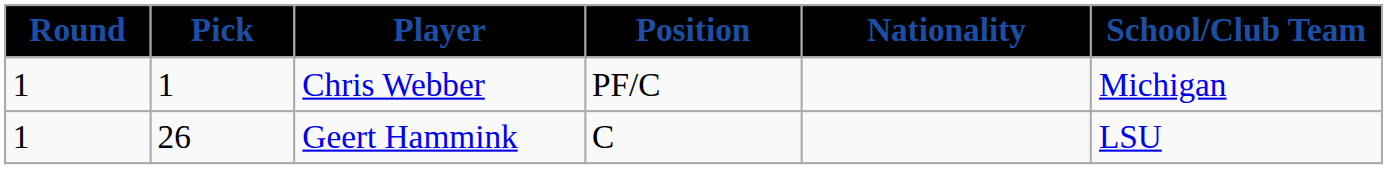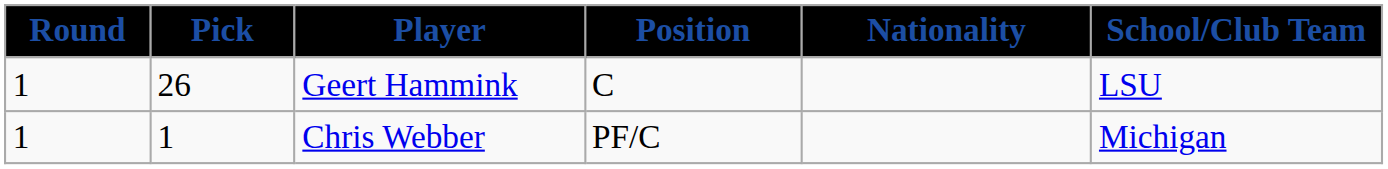 <table class="wikitable sortable sortable">
 <tr>
 <th style="background:#000000; color:#1C4EA4"  width="10%">Round</th>
 <th style="background:#000000; color:#1C4EA4"  width="10%">Pick</th>
 <th style="background:#000000; color:#1C4EA4"  width="20%">Player</th>
 <th style="background:#000000; color:#1C4EA4"  width="15%">Position</th>
 <th style="background:#000000; color:#1C4EA4"  width="20%">Nationality</th>
 <th style="background:#000000; color:#1C4EA4"  width="20%">School/Club Team</th>
 </tr>
 <tr>
 <td>1</td>
+<td>26</td>
+<td><a href='#'>Geert Hammink</a></td>
+<td>C</td>
+<td></td>
+<td><a href='#'>LSU</a></td>
+</tr>
+<tr>
+<td>1</td>
 <td>1</td>
 <td><a href='#'>Chris Webber</a></td>
 <td>PF/C</td>
 <td></td>
 <td><a href='#'>Michigan</a></td>
 </tr>
-<tr>
-<td>1</td>
-<td>26</td>
-<td><a href='#'>Geert Hammink</a></td>
-<td>C</td>
-<td></td>
-<td><a href='#'>LSU</a></td>
-</tr>
 </table>
